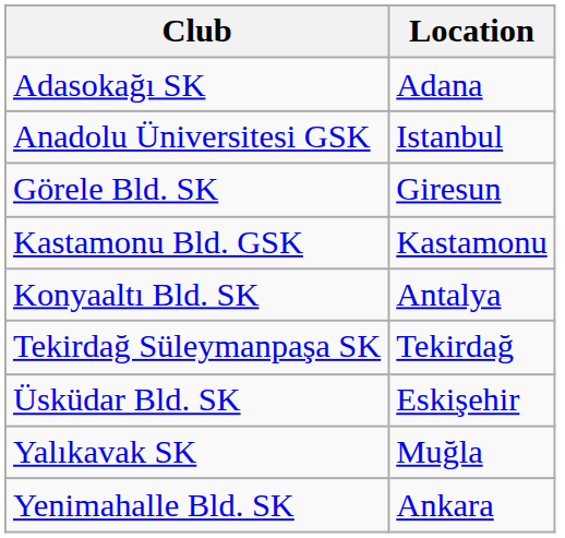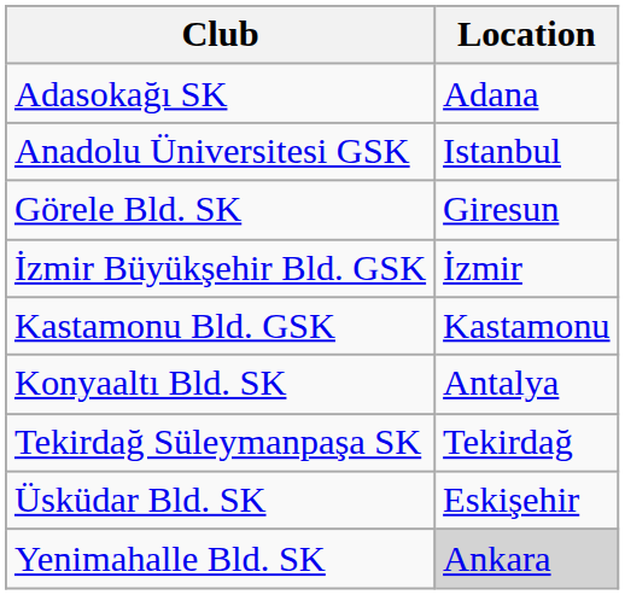 <table class=wikitable>
 <tr>
 <th>Club</th>
 <th>Location</th>
 </tr>
 <tr>
 <td><a href='#'>Adasokağı SK</a></td>
 <td><a href='#'>Adana</a></td>
 </tr>
 <tr>
 <td><a href='#'>Anadolu Üniversitesi GSK</a></td>
 <td><a href='#'>Istanbul</a></td>
 </tr>
 <tr>
 <td><a href='#'>Görele Bld. SK</a></td>
 <td><a href='#'>Giresun</a></td>
 </tr>
 <tr>
+<td><a href='#'>İzmir Büyükşehir Bld. GSK</a></td>
+<td><a href='#'>İzmir</a></td>
+</tr>
+<tr>
 <td><a href='#'>Kastamonu Bld. GSK</a></td>
 <td><a href='#'>Kastamonu</a></td>
 </tr>
 <tr>
 <td><a href='#'>Konyaaltı Bld. SK</a></td>
 <td><a href='#'>Antalya</a></td>
 </tr>
 <tr>
 <td><a href='#'>Tekirdağ Süleymanpaşa SK</a></td>
 <td><a href='#'>Tekirdağ</a></td>
 </tr>
 <tr>
 <td><a href='#'>Üsküdar Bld. SK</a></td>
 <td><a href='#'>Eskişehir</a></td>
 </tr>
 <tr>
-<td><a href='#'>Yalıkavak SK</a></td>
-<td><a href='#'>Muğla</a></td>
-</tr>
-<tr>
 <td><a href='#'>Yenimahalle Bld. SK</a></td>
-<td><a href='#'>Ankara</a></td>
+<td style="background: lightgrey;"><a href='#'>Ankara</a></td>
 </tr>
 </table>
